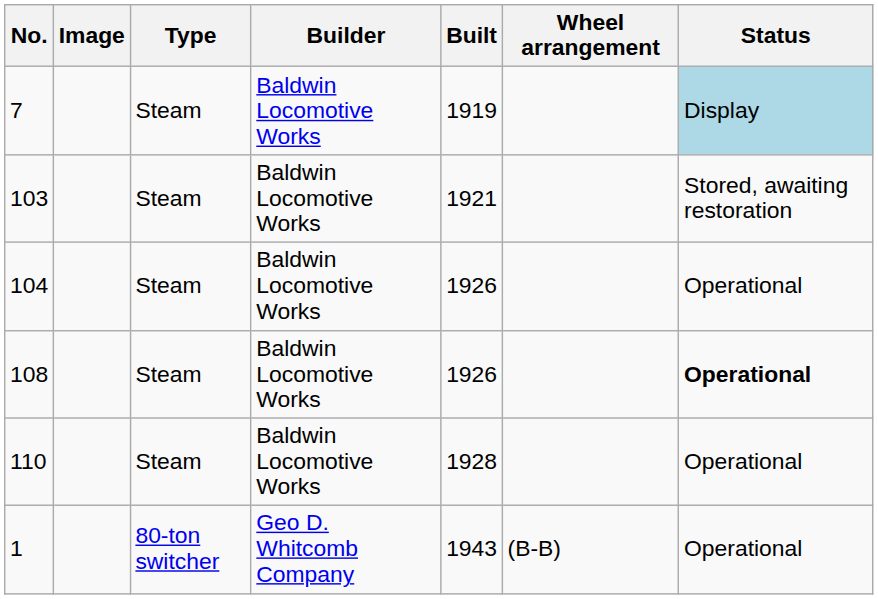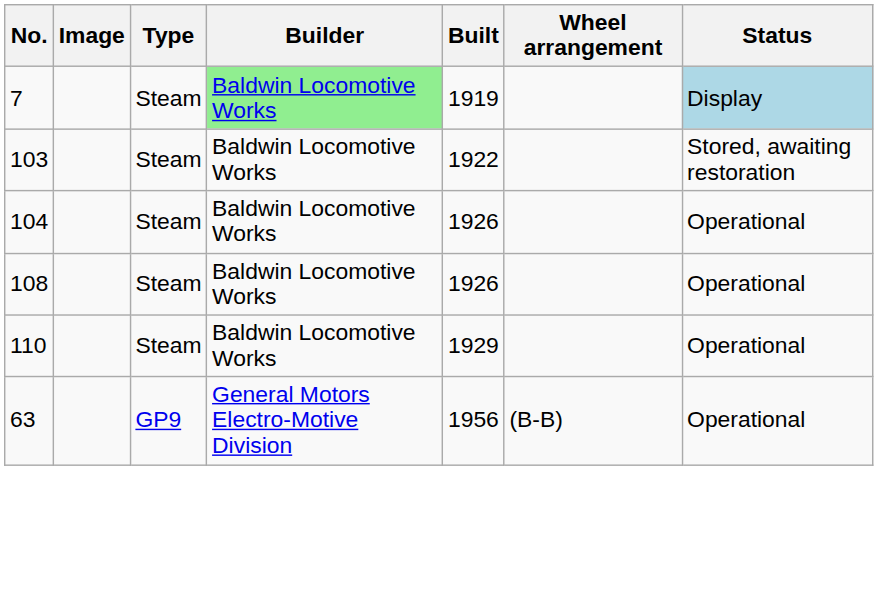 <table class="wikitable sortable">
 <tr>
 <th>No.</th>
 <th>Image</th>
 <th>Type</th>
 <th>Builder</th>
 <th>Built</th>
 <th>Wheel arrangement</th>
 <th>Status</th>
 </tr>
 <tr>
 <td>7</td>
 <td></td>
 <td>Steam</td>
-<td><a href='#'>Baldwin Locomotive Works</a></td>
+<td style="background: lightgreen;"><a href='#'>Baldwin Locomotive Works</a></td>
 <td>1919</td>
 <td></td>
 <td style="background: lightblue;">Display</td>
 </tr>
 <tr>
 <td>103</td>
 <td></td>
 <td>Steam</td>
 <td>Baldwin Locomotive Works</td>
-<td>1921</td>
+<td>1922</td>
 <td></td>
 <td>Stored, awaiting restoration</td>
 </tr>
 <tr>
 <td>104</td>
 <td></td>
 <td>Steam</td>
 <td>Baldwin Locomotive Works</td>
 <td>1926</td>
 <td></td>
 <td>Operational</td>
 </tr>
 <tr>
 <td>108</td>
 <td></td>
 <td>Steam</td>
 <td>Baldwin Locomotive Works</td>
 <td>1926</td>
 <td></td>
-<td><strong>Operational</strong></td>
+<td>Operational</td>
 </tr>
 <tr>
 <td>110</td>
 <td></td>
 <td>Steam</td>
 <td>Baldwin Locomotive Works</td>
-<td>1928</td>
+<td>1929</td>
 <td></td>
 <td>Operational</td>
 </tr>
 <tr>
-<td>1</td>
+<td>63</td>
 <td></td>
-<td><a href='#'>80-ton switcher</a></td>
-<td><a href='#'>Geo D. Whitcomb Company</a></td>
-<td>1943</td>
+<td><a href='#'>GP9</a></td>
+<td><a href='#'>General Motors Electro-Motive Division</a></td>
+<td>1956</td>
 <td>(B-B)</td>
 <td>Operational</td>
 </tr>
 </table>
